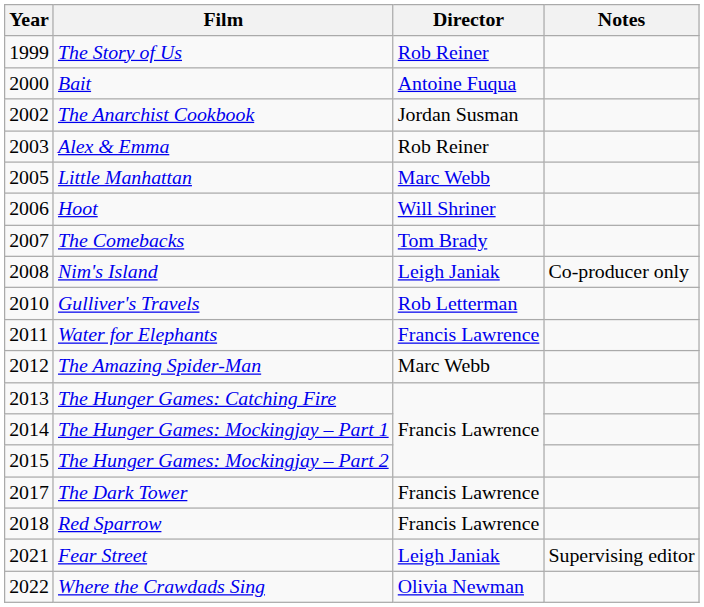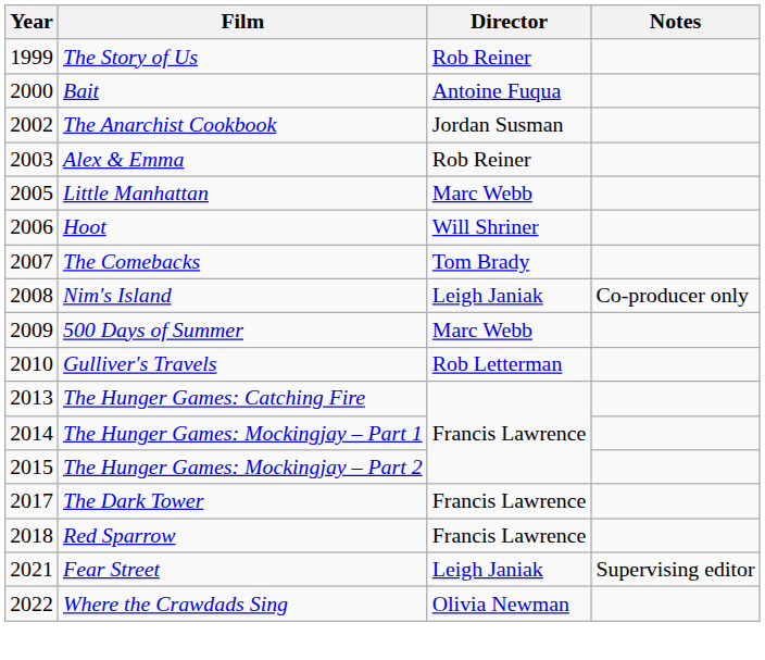 <table class="wikitable">
 <tr>
 <th>Year</th>
 <th>Film</th>
 <th>Director</th>
 <th>Notes</th>
 </tr>
 <tr>
 <td>1999</td>
 <td><em><a href='#'>The Story of Us</a></em></td>
 <td><a href='#'>Rob Reiner</a></td>
 <td></td>
 </tr>
 <tr>
 <td>2000</td>
 <td><em><a href='#'>Bait</a></em></td>
 <td><a href='#'>Antoine Fuqua</a></td>
 <td></td>
 </tr>
 <tr>
 <td>2002</td>
 <td><a href='#'><em>The Anarchist Cookbook</em></a></td>
 <td>Jordan Susman</td>
 <td></td>
 </tr>
 <tr>
 <td>2003</td>
 <td><em><a href='#'>Alex & Emma</a></em></td>
 <td>Rob Reiner</td>
 <td></td>
 </tr>
 <tr>
 <td>2005</td>
 <td><em><a href='#'>Little Manhattan</a></em></td>
 <td><a href='#'>Marc Webb</a></td>
 <td></td>
 </tr>
 <tr>
 <td>2006</td>
 <td><em><a href='#'>Hoot</a></em></td>
 <td><a href='#'>Will Shriner</a></td>
 <td></td>
 </tr>
 <tr>
 <td>2007</td>
 <td><em><a href='#'>The Comebacks</a></em></td>
 <td><a href='#'>Tom Brady</a></td>
 <td></td>
 </tr>
 <tr>
 <td>2008</td>
 <td><em><a href='#'>Nim's Island</a></em></td>
 <td><a href='#'>Leigh Janiak</a></td>
 <td>Co-producer only</td>
 </tr>
 <tr>
+<td>2009</td>
+<td><em><a href='#'>500 Days of Summer</a></em></td>
+<td><a href='#'>Marc Webb</a></td>
+<td></td>
+</tr>
+<tr>
 <td>2010</td>
 <td><a href='#'><em>Gulliver's Travels</em></a></td>
 <td><a href='#'>Rob Letterman</a></td>
-<td></td>
-</tr>
-<tr>
-<td>2011</td>
-<td><em><a href='#'>Water for Elephants</a></em></td>
-<td><a href='#'>Francis Lawrence</a></td>
-<td></td>
-</tr>
-<tr>
-<td>2012</td>
-<td><em><a href='#'>The Amazing Spider-Man</a></em></td>
-<td>Marc Webb</td>
 <td></td>
 </tr>
 <tr>
 <td>2013</td>
 <td><em><a href='#'>The Hunger Games: Catching Fire</a></em></td>
 <td rowspan="3">Francis Lawrence</td>
 <td></td>
 </tr>
 <tr>
 <td>2014</td>
 <td><em><a href='#'>The Hunger Games: Mockingjay – Part 1</a></em></td>
 <td></td>
 </tr>
 <tr>
 <td>2015</td>
 <td><em><a href='#'>The Hunger Games: Mockingjay – Part 2</a></em></td>
 <td></td>
 </tr>
 <tr>
 <td>2017</td>
 <td><em><a href='#'>The Dark Tower</a></em></td>
 <td>Francis Lawrence</td>
 <td></td>
 </tr>
 <tr>
 <td>2018</td>
 <td><em><a href='#'>Red Sparrow</a></em></td>
 <td>Francis Lawrence</td>
 <td></td>
 </tr>
 <tr>
 <td>2021</td>
 <td><em><a href='#'>Fear Street</a></em></td>
 <td><a href='#'>Leigh Janiak</a></td>
 <td>Supervising editor</td>
 </tr>
 <tr>
 <td>2022</td>
 <td><em><a href='#'>Where the Crawdads Sing</a></em></td>
 <td><a href='#'>Olivia Newman</a></td>
 <td></td>
 </tr>
 </table>
